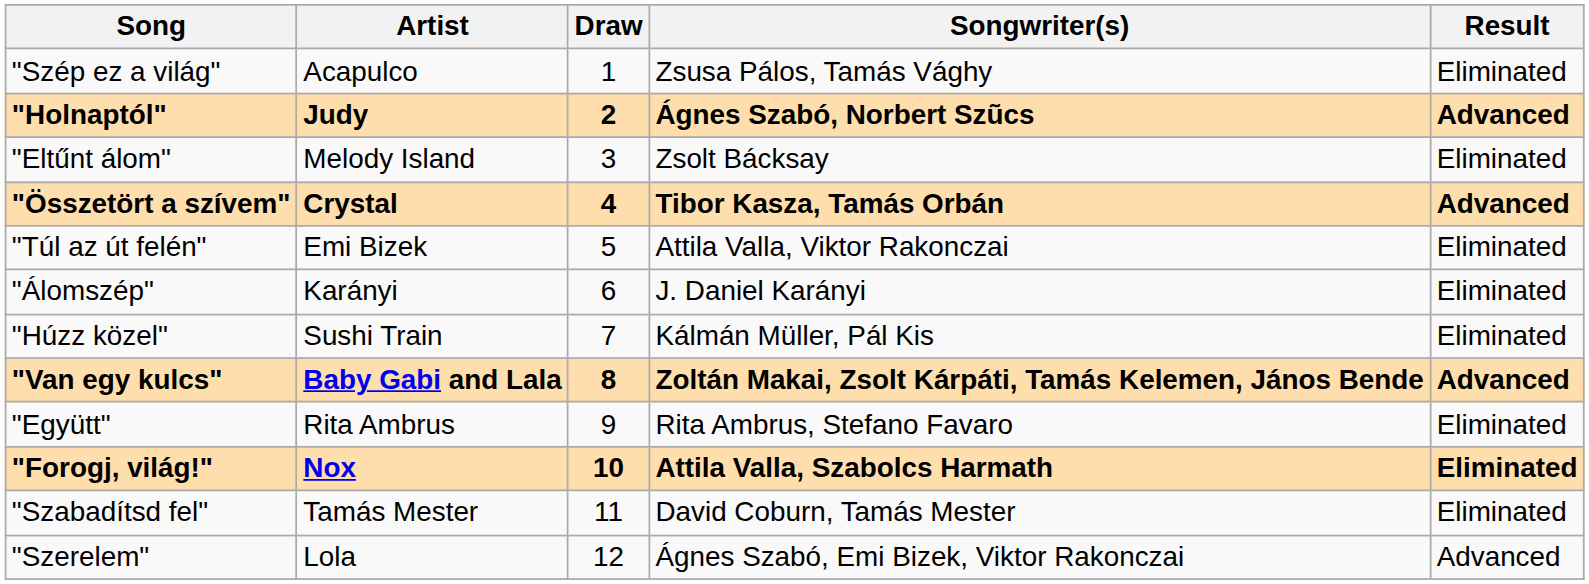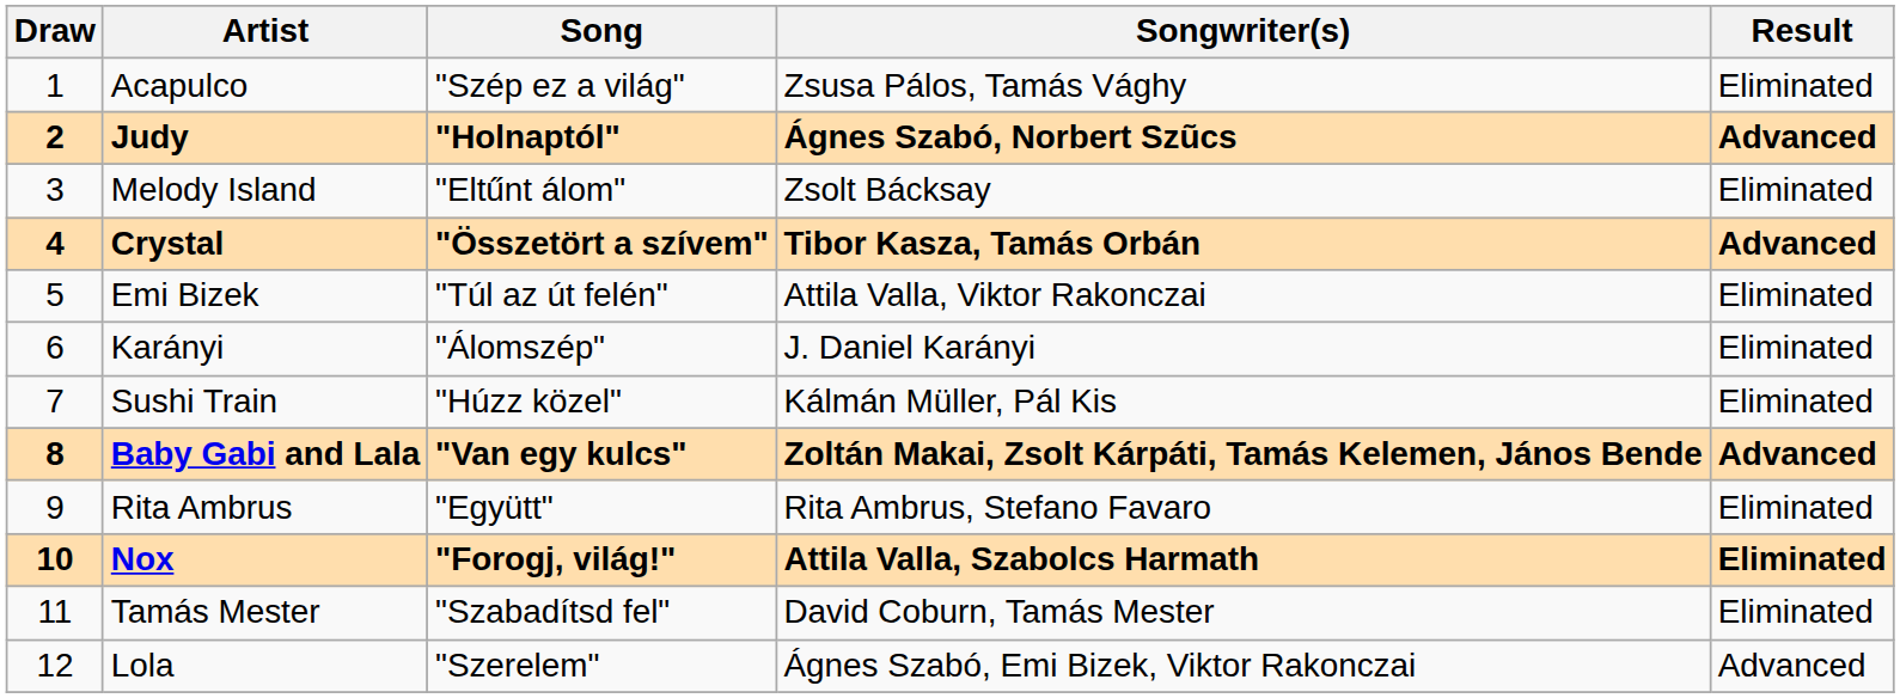 <table class="sortable wikitable" style="margin: 1em auto 1em auto; text-align:center;">
 <tr>
+<th>Draw</th>
+<th>Artist</th>
 <th>Song</th>
-<th>Artist</th>
-<th>Draw</th>
 <th>Songwriter(s)</th>
 <th>Result</th>
 </tr>
 <tr>
+<td>1</td>
+<td align="left">Acapulco</td>
 <td align="left">"Szép ez a világ"</td>
-<td align="left">Acapulco</td>
-<td>1</td>
 <td align="left">Zsusa Pálos, Tamás Vághy</td>
 <td align="left">Eliminated</td>
 </tr>
 <tr style="font-weight:bold; background:navajowhite;">
+<td>2</td>
+<td align="left">Judy</td>
 <td align="left">"Holnaptól"</td>
-<td align="left">Judy</td>
-<td>2</td>
 <td align="left">Ágnes Szabó, Norbert Szũcs</td>
 <td align="left">Advanced</td>
 </tr>
 <tr>
+<td>3</td>
+<td align="left">Melody Island</td>
 <td align="left">"Eltűnt álom"</td>
-<td align="left">Melody Island</td>
-<td>3</td>
 <td align="left">Zsolt Bácksay</td>
 <td align="left">Eliminated</td>
 </tr>
 <tr style="font-weight:bold; background:navajowhite;">
+<td>4</td>
+<td align="left">Crystal</td>
 <td align="left">"Összetört a szívem"</td>
-<td align="left">Crystal</td>
-<td>4</td>
 <td align="left">Tibor Kasza, Tamás Orbán</td>
 <td align="left">Advanced</td>
 </tr>
 <tr>
+<td>5</td>
+<td align="left">Emi Bizek</td>
 <td align="left">"Túl az út felén"</td>
-<td align="left">Emi Bizek</td>
-<td>5</td>
 <td align="left">Attila Valla, Viktor Rakonczai</td>
 <td align="left">Eliminated</td>
 </tr>
 <tr>
+<td>6</td>
+<td align="left">Karányi</td>
 <td align="left">"Álomszép"</td>
-<td align="left">Karányi</td>
-<td>6</td>
 <td align="left">J. Daniel Karányi</td>
 <td align="left">Eliminated</td>
 </tr>
 <tr>
+<td>7</td>
+<td align="left">Sushi Train</td>
 <td align="left">"Húzz közel"</td>
-<td align="left">Sushi Train</td>
-<td>7</td>
 <td align="left">Kálmán Müller, Pál Kis</td>
 <td align="left">Eliminated</td>
 </tr>
 <tr style="font-weight:bold; background:navajowhite;">
+<td>8</td>
+<td align="left"><a href='#'>Baby Gabi</a> and Lala</td>
 <td align="left">"Van egy kulcs"</td>
-<td align="left"><a href='#'>Baby Gabi</a> and Lala</td>
-<td>8</td>
 <td align="left">Zoltán Makai, Zsolt Kárpáti, Tamás Kelemen, János Bende</td>
 <td align="left">Advanced</td>
 </tr>
 <tr>
+<td>9</td>
+<td align="left">Rita Ambrus</td>
 <td align="left">"Együtt"</td>
-<td align="left">Rita Ambrus</td>
-<td>9</td>
 <td align="left">Rita Ambrus, Stefano Favaro</td>
 <td align="left">Eliminated</td>
 </tr>
 <tr style="font-weight:bold; background:navajowhite;">
+<td>10</td>
+<td align="left"><a href='#'>Nox</a></td>
 <td align="left">"Forogj, világ!"</td>
-<td align="left"><a href='#'>Nox</a></td>
-<td>10</td>
 <td align="left">Attila Valla, Szabolcs Harmath</td>
 <td align="left">Eliminated</td>
 </tr>
 <tr>
+<td>11</td>
+<td align="left">Tamás Mester</td>
 <td align="left">"Szabadítsd fel"</td>
-<td align="left">Tamás Mester</td>
-<td>11</td>
 <td align="left">David Coburn, Tamás Mester</td>
 <td align="left">Eliminated</td>
 </tr>
 <tr>
+<td>12</td>
+<td align="left">Lola</td>
 <td align="left">"Szerelem"</td>
-<td align="left">Lola</td>
-<td>12</td>
 <td align="left">Ágnes Szabó, Emi Bizek, Viktor Rakonczai</td>
 <td align="left">Advanced</td>
 </tr>
 </table>
